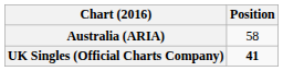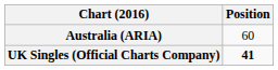 <table class="wikitable plainrowheaders" style="text-align:center">
 <tr>
 <th scope="col">Chart (2016)</th>
 <th scope="col">Position</th>
 </tr>
 <tr>
 <th scope="row">Australia (ARIA)</th>
-<td>58</td>
+<td>60</td>
 </tr>
 <tr>
 <th scope="row">UK Singles (Official Charts Company)</th>
 <td><strong>41</strong></td>
 </tr>
 </table>
